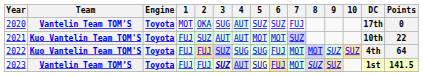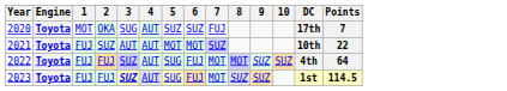 <table class="wikitable" style="text-align:center; font-size:85%">
 <tr>
 <th>Year</th>
-<th>Team</th>
 <th>Engine</th>
 <th>1</th>
 <th>2</th>
 <th>3</th>
 <th>4</th>
 <th>5</th>
 <th>6</th>
 <th>7</th>
 <th>8</th>
 <th>9</th>
 <th>10</th>
 <th>DC</th>
 <th>Points</th>
 </tr>
 <tr>
 <td><a href='#'>2020</a></td>
-<th nowrap><a href='#'>Vantelin Team TOM'S</a></th>
 <th><a href='#'>Toyota</a></th>
 <td><a href='#'>MOT</a></td>
 <td style="background:#DFFFDF;"><a href='#'>OKA</a><br></td>
 <td><a href='#'>SUG</a></td>
 <td style="background:#DFFFDF;"><a href='#'>AUT</a><br></td>
 <td><a href='#'>SUZ</a></td>
 <td><a href='#'>SUZ</a></td>
 <td><a href='#'>FUJ</a></td>
 <td></td>
 <td></td>
 <td></td>
 <th>17th</th>
-<th>0</th>
+<th>7</th>
 </tr>
 <tr>
 <td><a href='#'>2021</a></td>
-<th nowrap><a href='#'>Kuo Vantelin Team TOM'S</a></th>
 <th><a href='#'>Toyota</a></th>
 <td style="background:#DFFFDF;"><a href='#'>FUJ</a><br></td>
 <td style="background:#DFFFDF;"><a href='#'>SUZ</a><br></td>
 <td style="background:#DFFFDF;"><a href='#'>AUT</a><br></td>
 <td style="background:#DFFFDF;"><a href='#'>AUT</a><br></td>
 <td style="background:#DFFFDF;"><a href='#'>MOT</a><br></td>
 <td style="background:#DFFFDF;"><a href='#'>MOT</a><br></td>
 <td style="background:#CFCFFF;"><a href='#'>SUZ</a><br></td>
 <td></td>
 <td></td>
 <td></td>
 <th>10th</th>
 <th>22</th>
 </tr>
 <tr>
 <td><a href='#'>2022</a></td>
-<th nowrap><a href='#'>Kuo Vantelin Team TOM'S</a></th>
 <th><a href='#'>Toyota</a></th>
 <td style="background:#DFFFDF;"><a href='#'>FUJ</a><br></td>
 <td style="background:#FFDF9F;"><a href='#'>FUJ</a><br></td>
 <td style="background:#CFCFFF;"><a href='#'>SUZ</a><br></td>
-<td style="background:#DFFFDF;"><a href='#'>SUG</a><br></td>
+<td style="background:#DFFFDF;"><a href='#'>AUT</a><br></td>
 <td style="background:#DFFFDF;"><a href='#'>SUG</a><br></td>
 <td style="background:#DFFFDF;"><a href='#'>FUJ</a><br></td>
 <td style="background:#DFFFDF;"><a href='#'>MOT</a><br></td>
 <td style="background:#CFCFFF;"><a href='#'>MOT</a><br></td>
 <td style="background:#DFFFDF;"><em><a href='#'>SUZ</a></em><br></td>
 <td style="background:#FFDF9F;"><a href='#'>SUZ</a><br></td>
 <th>4th</th>
 <th>64</th>
 </tr>
 <tr>
 <td><a href='#'>2023</a></td>
-<th><a href='#'>Vantelin Team TOM’S</a></th>
 <th><a href='#'>Toyota</a></th>
 <td style="background:#DFFFDF;"><a href='#'>FUJ</a><br></td>
 <td style="background:#DFFFDF;"><a href='#'>FUJ</a><br></td>
 <td style="background:#FFFFBF;"><strong><em><a href='#'>SUZ</a></em><br></strong></td>
 <td style="background:#DFDFDF;"><a href='#'>AUT</a><br></td>
 <td style="background:#FFFFBF;"><a href='#'>SUG</a><br></td>
 <td style="background:#FFDF9F;"><a href='#'>FUJ</a><br></td>
 <td style="background:#DFFFDF;"><a href='#'>MOT</a><br></td>
 <td style="background:#DFDFDF;"><em><a href='#'>SUZ</a></em><br></td>
 <td style="background:#FFDF9F;"><a href='#'>SUZ</a><br></td>
 <td></td>
 <th style="background:#FFFFBF;">1st</th>
-<th style="background:#FFFFBF;">141.5</th>
+<th style="background:#FFFFBF;">114.5</th>
 </tr>
 </table>
